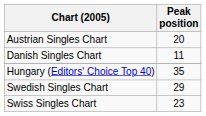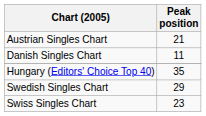 <table class="wikitable sortable">
 <tr>
 <th>Chart (2005)</th>
 <th>Peak<br>position</th>
 </tr>
 <tr>
 <td>Austrian Singles Chart</td>
-<td style="text-align:center;">20</td>
+<td style="text-align:center;">21</td>
 </tr>
 <tr>
 <td>Danish Singles Chart</td>
 <td style="text-align:center;">11</td>
 </tr>
 <tr>
 </tr>
 <tr>
 <td>Hungary (<a href='#'>Editors' Choice Top 40</a>)</td>
 <td style="text-align:center;">35</td>
 </tr>
 <tr>
 <td>Swedish Singles Chart</td>
 <td style="text-align:center;">29</td>
 </tr>
 <tr>
 <td>Swiss Singles Chart</td>
 <td style="text-align:center;">23</td>
 </tr>
 </table>
